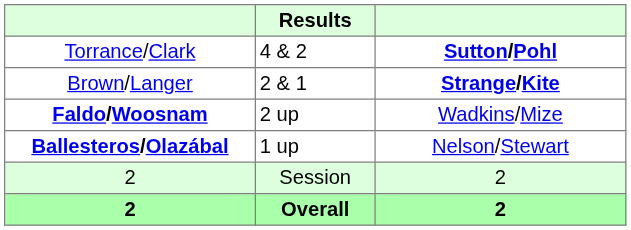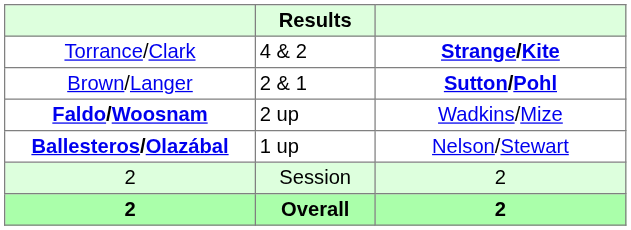 <table border="1" cellpadding="3" style="border-collapse:collapse; text-align:center;">
 <tr style="background:#dfd;">
 <th style="width:12em;"></th>
 <th style="width:5.5em;">Results</th>
 <th style="width:12em;"></th>
 </tr>
 <tr>
 <td><a href='#'>Torrance</a>/<a href='#'>Clark</a></td>
 <td align=left> 4 & 2</td>
-<td><strong><a href='#'>Sutton</a>/<a href='#'>Pohl</a></strong></td>
+<td><strong><a href='#'>Strange</a>/<a href='#'>Kite</a></strong></td>
 </tr>
 <tr>
 <td><a href='#'>Brown</a>/<a href='#'>Langer</a></td>
 <td align=left> 2 & 1</td>
-<td><strong><a href='#'>Strange</a>/<a href='#'>Kite</a></strong></td>
+<td><strong><a href='#'>Sutton</a>/<a href='#'>Pohl</a></strong></td>
 </tr>
 <tr>
 <td><strong><a href='#'>Faldo</a>/<a href='#'>Woosnam</a></strong></td>
 <td align=left> 2 up</td>
 <td><a href='#'>Wadkins</a>/<a href='#'>Mize</a></td>
 </tr>
 <tr>
 <td><strong><a href='#'>Ballesteros</a>/<a href='#'>Olazábal</a></strong></td>
 <td align=left> 1 up</td>
 <td><a href='#'>Nelson</a>/<a href='#'>Stewart</a></td>
 </tr>
 <tr style="background:#dfd;">
 <td>2</td>
 <td>Session</td>
 <td>2</td>
 </tr>
 <tr style="background:#afa;">
 <th>2</th>
 <th>Overall</th>
 <th>2</th>
 </tr>
 </table>
